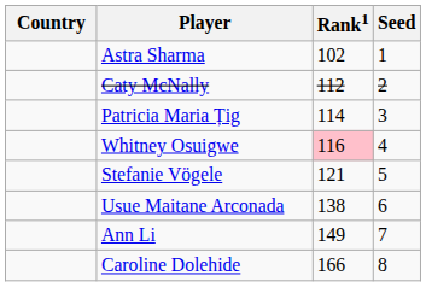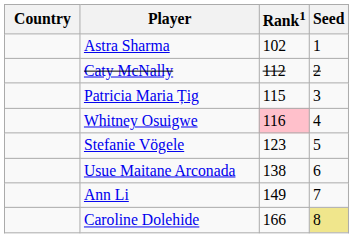 <table class="sortable wikitable">
 <tr>
 <th width="70">Country</th>
 <th width="175">Player</th>
 <th>Rank<sup>1</sup></th>
 <th>Seed</th>
 </tr>
 <tr>
 <td></td>
 <td><a href='#'>Astra Sharma</a></td>
 <td>102</td>
 <td>1</td>
 </tr>
 <tr>
 <td><s></s></td>
 <td><s><a href='#'>Caty McNally</a></s></td>
 <td><s>112</s></td>
 <td><s>2</s></td>
 </tr>
 <tr>
 <td></td>
 <td><a href='#'>Patricia Maria Țig</a></td>
-<td>114</td>
+<td>115</td>
 <td>3</td>
 </tr>
 <tr>
 <td></td>
 <td><a href='#'>Whitney Osuigwe</a></td>
 <td style="background: pink;">116</td>
 <td>4</td>
 </tr>
 <tr>
 <td></td>
 <td><a href='#'>Stefanie Vögele</a></td>
-<td>121</td>
+<td>123</td>
 <td>5</td>
 </tr>
 <tr>
 <td></td>
 <td><a href='#'>Usue Maitane Arconada</a></td>
 <td>138</td>
 <td>6</td>
 </tr>
 <tr>
 <td></td>
 <td><a href='#'>Ann Li</a></td>
 <td>149</td>
 <td>7</td>
 </tr>
 <tr>
 <td></td>
 <td><a href='#'>Caroline Dolehide</a></td>
 <td>166</td>
-<td>8</td>
+<td style="background: khaki;">8</td>
 </tr>
 </table>
